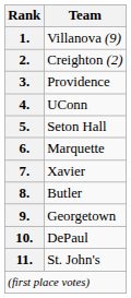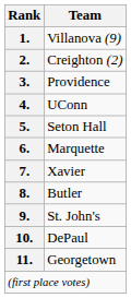 <table class=wikitable>
 <tr>
 <th>Rank</th>
 <th>Team</th>
 </tr>
 <tr>
 <th>1.</th>
 <td>Villanova <em>(9)</em></td>
 </tr>
 <tr>
 <th>2.</th>
 <td>Creighton <em>(2)</em></td>
 </tr>
 <tr>
 <th>3.</th>
 <td>Providence</td>
 </tr>
 <tr>
 <th>4.</th>
 <td>UConn</td>
 </tr>
 <tr>
 <th>5.</th>
 <td>Seton Hall</td>
 </tr>
 <tr>
 <th>6.</th>
 <td>Marquette</td>
 </tr>
 <tr>
 <th>7.</th>
 <td>Xavier</td>
 </tr>
 <tr>
 <th>8.</th>
 <td>Butler</td>
 </tr>
 <tr>
 <th>9.</th>
-<td>Georgetown</td>
+<td>St. John's</td>
 </tr>
 <tr>
 <th>10.</th>
 <td>DePaul</td>
 </tr>
 <tr>
 <th>11.</th>
-<td>St. John's</td>
+<td>Georgetown</td>
 </tr>
 <tr>
 <td colspan=3 valign=middle><small><em>(first place votes)</em></small></td>
 </tr>
 </table>
